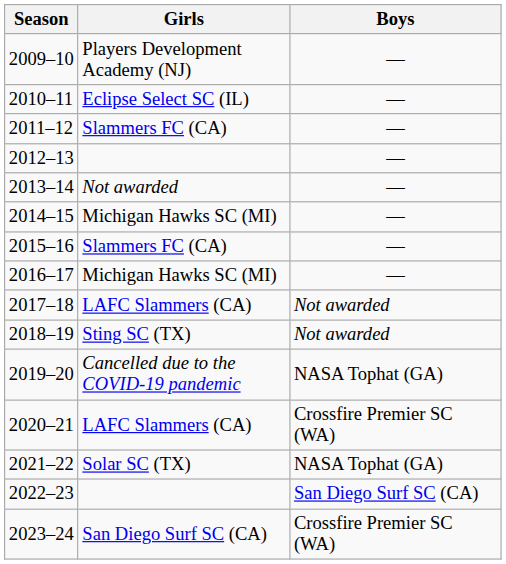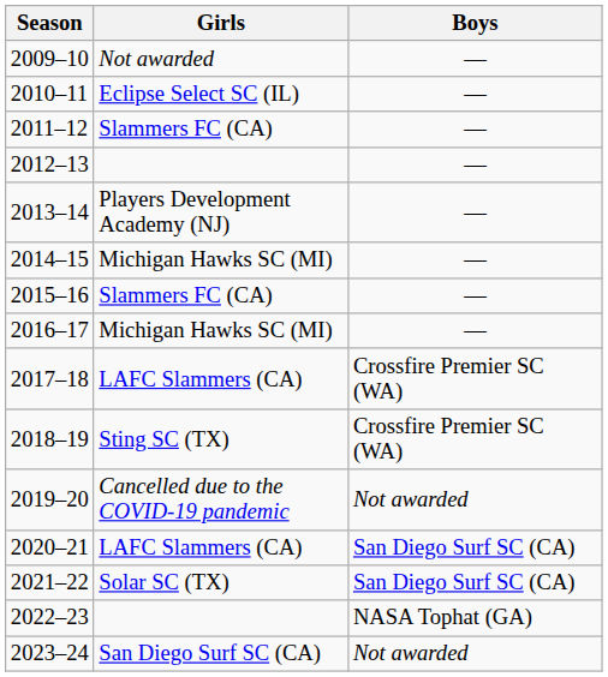 <table class="wikitable sortable" style="text-align: left;">
 <tr>
 <th>Season</th>
 <th width="175px">Girls</th>
 <th width="175px">Boys</th>
 </tr>
 <tr>
 <td>2009–10</td>
-<td>Players Development Academy (NJ)</td>
+<td><em>Not awarded</em></td>
 <td align="center">—</td>
 </tr>
 <tr>
 <td>2010–11</td>
 <td><a href='#'>Eclipse Select SC</a> (IL)</td>
 <td align="center">—</td>
 </tr>
 <tr>
 <td>2011–12</td>
 <td><a href='#'>Slammers FC</a> (CA)</td>
 <td align="center">—</td>
 </tr>
 <tr>
 <td>2012–13</td>
 <td></td>
 <td align="center">—</td>
 </tr>
 <tr>
 <td>2013–14</td>
-<td><em>Not awarded</em></td>
+<td>Players Development Academy (NJ)</td>
 <td align="center">—</td>
 </tr>
 <tr>
 <td>2014–15</td>
 <td>Michigan Hawks SC (MI)</td>
 <td align="center">—</td>
 </tr>
 <tr>
 <td>2015–16</td>
 <td><a href='#'>Slammers FC</a> (CA)</td>
 <td align="center">—</td>
 </tr>
 <tr>
 <td>2016–17</td>
 <td>Michigan Hawks SC (MI)</td>
 <td align="center">—</td>
 </tr>
 <tr>
 <td>2017–18</td>
 <td><a href='#'>LAFC Slammers</a> (CA)</td>
-<td><em>Not awarded</em></td>
+<td>Crossfire Premier SC (WA)</td>
 </tr>
 <tr>
 <td>2018–19</td>
 <td><a href='#'>Sting SC</a> (TX)</td>
-<td><em>Not awarded</em></td>
+<td>Crossfire Premier SC (WA)</td>
 </tr>
 <tr>
 <td>2019–20</td>
 <td><em>Cancelled due to the <a href='#'>COVID-19 pandemic</a></em></td>
-<td>NASA Tophat (GA)</td>
+<td><em>Not awarded</em></td>
 </tr>
 <tr>
 <td>2020–21</td>
 <td><a href='#'>LAFC Slammers</a> (CA)</td>
-<td>Crossfire Premier SC (WA)</td>
+<td><a href='#'>San Diego Surf SC</a> (CA)</td>
 </tr>
 <tr>
 <td>2021–22</td>
 <td><a href='#'>Solar SC</a> (TX)</td>
-<td>NASA Tophat (GA)</td>
+<td><a href='#'>San Diego Surf SC</a> (CA)</td>
 </tr>
 <tr>
 <td>2022–23</td>
 <td></td>
-<td><a href='#'>San Diego Surf SC</a> (CA)</td>
+<td>NASA Tophat (GA)</td>
 </tr>
 <tr>
 <td>2023–24</td>
 <td {{nowrap><a href='#'>San Diego Surf SC</a> (CA)</td>
-<td>Crossfire Premier SC (WA)</td>
+<td><em>Not awarded</em></td>
 </tr>
 </table>
